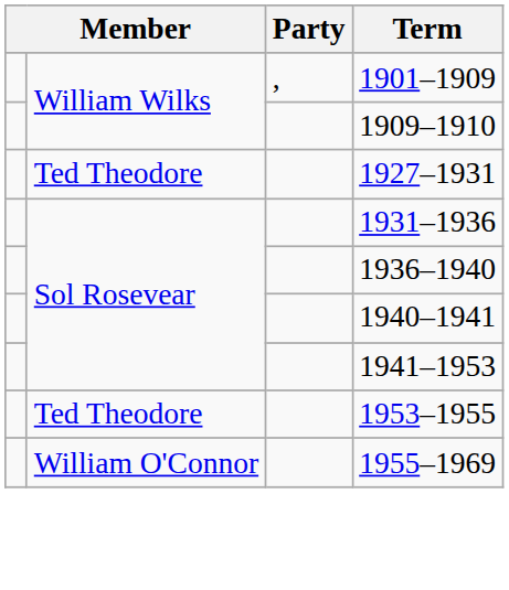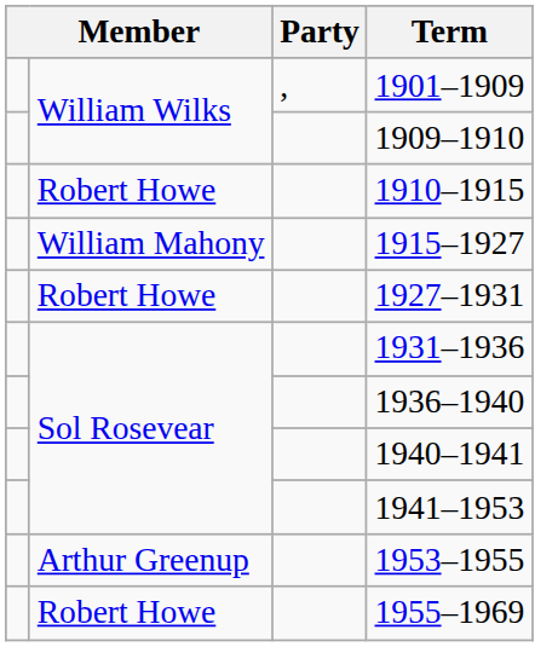 <table class="wikitable">
 <tr>
 <th colspan="2">Member</th>
 <th>Party</th>
 <th>Term</th>
 </tr>
 <tr>
 <td> </td>
 <td rowspan="2"><a href='#'>William Wilks</a></td>
 <td>, </td>
 <td><a href='#'>1901</a>–1909</td>
 </tr>
 <tr>
 <td> </td>
 <td></td>
 <td>1909–1910</td>
 </tr>
 <tr>
 <td> </td>
-<td><a href='#'>Ted Theodore</a></td>
+<td><a href='#'>Robert Howe</a></td>
+<td></td>
+<td><a href='#'>1910</a>–1915</td>
+</tr>
+<tr>
+<td> </td>
+<td><a href='#'>William Mahony</a></td>
+<td></td>
+<td><a href='#'>1915</a>–1927</td>
+</tr>
+<tr>
+<td> </td>
+<td><a href='#'>Robert Howe</a></td>
 <td></td>
 <td><a href='#'>1927</a>–1931</td>
 </tr>
 <tr>
 <td> </td>
 <td rowspan="4"><a href='#'>Sol Rosevear</a></td>
 <td></td>
 <td><a href='#'>1931</a>–1936</td>
 </tr>
 <tr>
 <td> </td>
 <td></td>
 <td>1936–1940</td>
 </tr>
 <tr>
 <td> </td>
 <td></td>
 <td>1940–1941</td>
 </tr>
 <tr>
 <td> </td>
 <td></td>
 <td>1941–1953</td>
 </tr>
 <tr>
 <td> </td>
-<td><a href='#'>Ted Theodore</a></td>
+<td><a href='#'>Arthur Greenup</a></td>
 <td></td>
 <td><a href='#'>1953</a>–1955</td>
 </tr>
 <tr>
 <td> </td>
-<td><a href='#'>William O'Connor</a></td>
+<td><a href='#'>Robert Howe</a></td>
 <td></td>
 <td><a href='#'>1955</a>–1969</td>
 </tr>
 </table>
